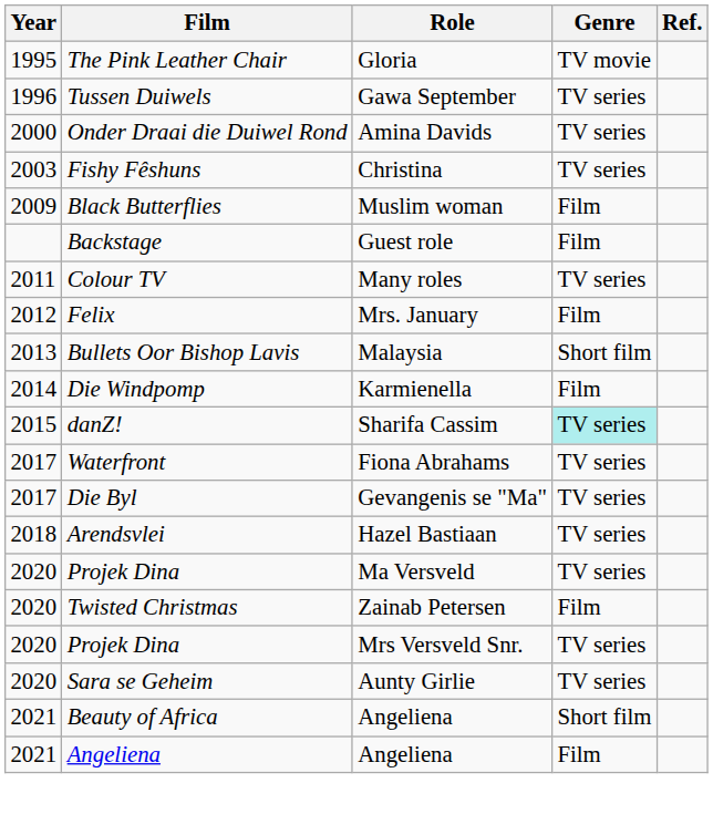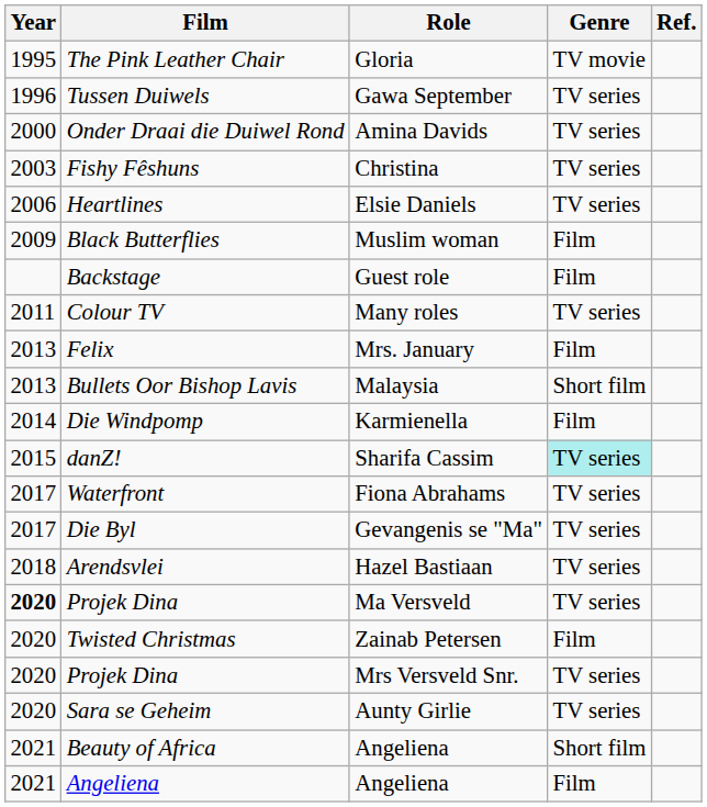 <table class="wikitable">
 <tr>
 <th>Year</th>
 <th>Film</th>
 <th>Role</th>
 <th>Genre</th>
 <th>Ref.</th>
 </tr>
 <tr>
 <td>1995</td>
 <td><em>The Pink Leather Chair</em></td>
 <td>Gloria</td>
 <td>TV movie</td>
 <td></td>
 </tr>
 <tr>
 <td>1996</td>
 <td><em>Tussen Duiwels</em></td>
 <td>Gawa September</td>
 <td>TV series</td>
 <td></td>
 </tr>
 <tr>
 <td>2000</td>
 <td><em>Onder Draai die Duiwel Rond</em></td>
 <td>Amina Davids</td>
 <td>TV series</td>
 <td></td>
 </tr>
 <tr>
 <td>2003</td>
 <td><em>Fishy Fêshuns</em></td>
 <td>Christina</td>
 <td>TV series</td>
 <td></td>
 </tr>
 <tr>
+<td>2006</td>
+<td><em>Heartlines</em></td>
+<td>Elsie Daniels</td>
+<td>TV series</td>
+<td></td>
+</tr>
+<tr>
 <td>2009</td>
 <td><em>Black Butterflies</em></td>
 <td>Muslim woman</td>
 <td>Film</td>
 <td></td>
 </tr>
 <tr>
 <td></td>
 <td><em>Backstage</em></td>
 <td>Guest role</td>
 <td>Film</td>
 <td></td>
 </tr>
 <tr>
 <td>2011</td>
 <td><em>Colour TV</em></td>
 <td>Many roles</td>
 <td>TV series</td>
 <td></td>
 </tr>
 <tr>
-<td>2012</td>
+<td>2013</td>
 <td><em>Felix</em></td>
 <td>Mrs. January</td>
 <td>Film</td>
 <td></td>
 </tr>
 <tr>
 <td>2013</td>
 <td><em>Bullets Oor Bishop Lavis</em></td>
 <td>Malaysia</td>
 <td>Short film</td>
 <td></td>
 </tr>
 <tr>
 <td>2014</td>
 <td><em>Die Windpomp</em></td>
 <td>Karmienella</td>
 <td>Film</td>
 <td></td>
 </tr>
 <tr>
 <td>2015</td>
 <td><em>danZ!</em></td>
 <td>Sharifa Cassim</td>
 <td style="background: paleturquoise;">TV series</td>
 <td></td>
 </tr>
 <tr>
 <td>2017</td>
 <td><em>Waterfront</em></td>
 <td>Fiona Abrahams</td>
 <td>TV series</td>
 <td></td>
 </tr>
 <tr>
 <td>2017</td>
 <td><em>Die Byl</em></td>
 <td>Gevangenis se "Ma"</td>
 <td>TV series</td>
 <td></td>
 </tr>
 <tr>
 <td>2018</td>
 <td><em>Arendsvlei</em></td>
 <td>Hazel Bastiaan</td>
 <td>TV series</td>
 <td></td>
 </tr>
 <tr>
-<td>2020</td>
+<td><strong>2020</strong></td>
 <td><em>Projek Dina</em></td>
 <td>Ma Versveld</td>
 <td>TV series</td>
 <td></td>
 </tr>
 <tr>
 <td>2020</td>
 <td><em>Twisted Christmas</em></td>
 <td>Zainab Petersen</td>
 <td>Film</td>
 <td></td>
 </tr>
 <tr>
 <td>2020</td>
 <td><em>Projek Dina</em></td>
 <td>Mrs Versveld Snr.</td>
 <td>TV series</td>
 <td></td>
 </tr>
 <tr>
 <td>2020</td>
 <td><em>Sara se Geheim</em></td>
 <td>Aunty Girlie</td>
 <td>TV series</td>
 <td></td>
 </tr>
 <tr>
 <td>2021</td>
 <td><em>Beauty of Africa</em></td>
 <td>Angeliena</td>
 <td>Short film</td>
 <td></td>
 </tr>
 <tr>
 <td>2021</td>
 <td><em><a href='#'>Angeliena</a></em></td>
 <td>Angeliena</td>
 <td>Film</td>
 <td></td>
 </tr>
 </table>
